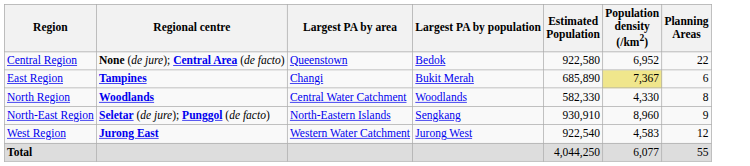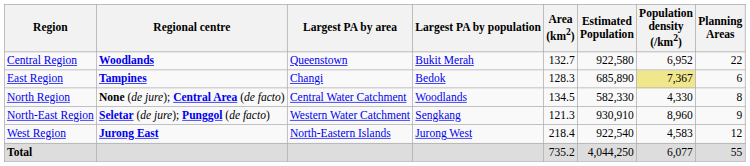 <table class="wikitable sortable">
 <tr bgcolor="#CCCCCC">
 <th>Region</th>
 <th>Regional centre</th>
 <th>Largest PA by area</th>
 <th>Largest PA by population</th>
+<th>Area<br>(km<sup>2</sup>)</th>
 <th>Estimated<br>Population</th>
 <th>Population<br>density<br>(/km<sup>2</sup>)</th>
 <th>Planning<br>Areas</th>
 </tr>
 <tr>
 <td><a href='#'>Central Region</a></td>
-<td><strong>None</strong> (<em>de jure</em>); <strong><a href='#'>Central Area</a></strong> (<em>de facto</em>)</td>
+<td><strong><a href='#'>Woodlands</a></strong></td>
 <td><a href='#'>Queenstown</a></td>
-<td><a href='#'>Bedok</a></td>
+<td><a href='#'>Bukit Merah</a></td>
+<td align="right">132.7</td>
 <td align="right">922,580</td>
 <td align="right">6,952</td>
 <td align="right">22</td>
 </tr>
 <tr>
 <td><a href='#'>East Region</a></td>
 <td><strong><a href='#'>Tampines</a></strong></td>
 <td><a href='#'>Changi</a></td>
-<td><a href='#'>Bukit Merah</a></td>
+<td><a href='#'>Bedok</a></td>
+<td align="right">128.3</td>
 <td align="right">685,890</td>
 <td align="right" style="background: khaki;">7,367</td>
 <td align="right">6</td>
 </tr>
 <tr>
 <td><a href='#'>North Region</a></td>
-<td><strong><a href='#'>Woodlands</a></strong></td>
+<td><strong>None</strong> (<em>de jure</em>); <strong><a href='#'>Central Area</a></strong> (<em>de facto</em>)</td>
 <td><a href='#'>Central Water Catchment</a></td>
 <td><a href='#'>Woodlands</a></td>
+<td align="right">134.5</td>
 <td align="right">582,330</td>
 <td align="right">4,330</td>
 <td align="right">8</td>
 </tr>
 <tr>
 <td><a href='#'>North-East Region</a></td>
 <td><strong><a href='#'>Seletar</a></strong> (<em>de jure</em>); <strong><a href='#'>Punggol</a></strong> (<em>de facto</em>)</td>
-<td><a href='#'>North-Eastern Islands</a></td>
+<td><a href='#'>Western Water Catchment</a></td>
 <td><a href='#'>Sengkang</a></td>
+<td align="right">121.3</td>
 <td align="right">930,910</td>
 <td align="right">8,960</td>
 <td align="right">9</td>
 </tr>
 <tr>
 <td><a href='#'>West Region</a></td>
 <td><strong><a href='#'>Jurong East</a></strong></td>
-<td><a href='#'>Western Water Catchment</a></td>
+<td><a href='#'>North-Eastern Islands</a></td>
 <td><a href='#'>Jurong West</a></td>
+<td align="right">218.4</td>
 <td align="right">922,540</td>
 <td align="right">4,583</td>
 <td align="right">12</td>
 </tr>
 <tr style="background: #DDDDDD;" class="sortbottom">
 <td><strong>Total</strong></td>
 <td></td>
 <td></td>
 <td></td>
+<td align="right">735.2</td>
 <td align="right">4,044,250</td>
 <td align="right">6,077</td>
 <td align="right">55</td>
 </tr>
 </table>
